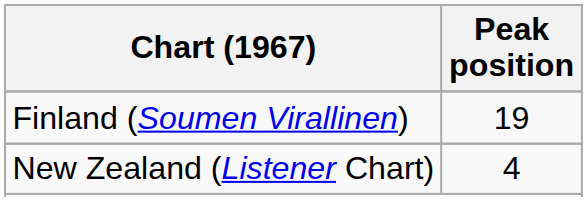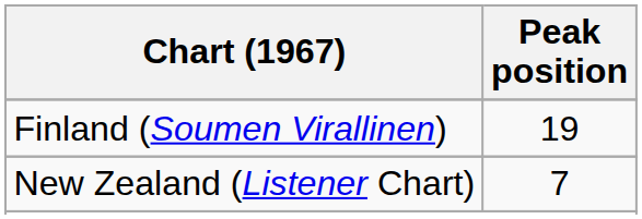 <table class="wikitable sortable">
 <tr>
 <th>Chart (1967)</th>
 <th>Peak<br>position</th>
 </tr>
 <tr>
 </tr>
 <tr>
 </tr>
 <tr>
 <td>Finland (<a href='#'><em>Soumen Virallinen</em></a>)</td>
 <td style="text-align:center;">19</td>
 </tr>
 <tr>
 </tr>
 <tr>
 </tr>
 <tr>
 <td>New Zealand (<em><a href='#'>Listener</a></em> Chart)</td>
-<td style="text-align:center;">4</td>
+<td style="text-align:center;">7</td>
 </tr>
 <tr>
 </tr>
 <tr>
 </tr>
 <tr>
 </tr>
 </table>
